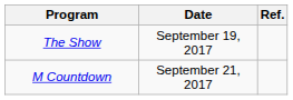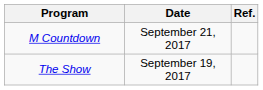 <table class="wikitable plainrowheaders" style="text-align:center;">
 <tr>
 <th width="160">Program</th>
 <th width="140">Date</th>
 <th>Ref.</th>
 </tr>
 <tr>
+<td><em><a href='#'>M Countdown</a></em></td>
+<td>September 21, 2017</td>
+<td></td>
+</tr>
+<tr>
 <td><a href='#'><em>The Show</em></a></td>
 <td>September 19, 2017</td>
 <td></td>
 </tr>
-<tr>
-<td><em><a href='#'>M Countdown</a></em></td>
-<td>September 21, 2017</td>
-<td></td>
-</tr>
 </table>
